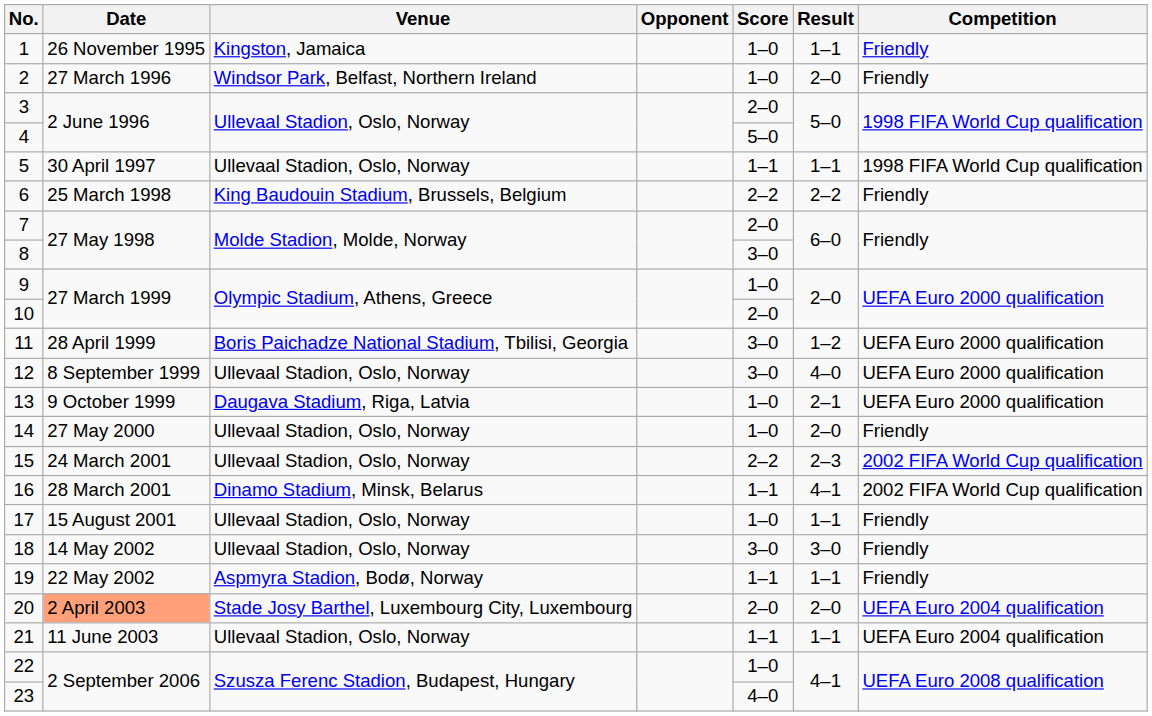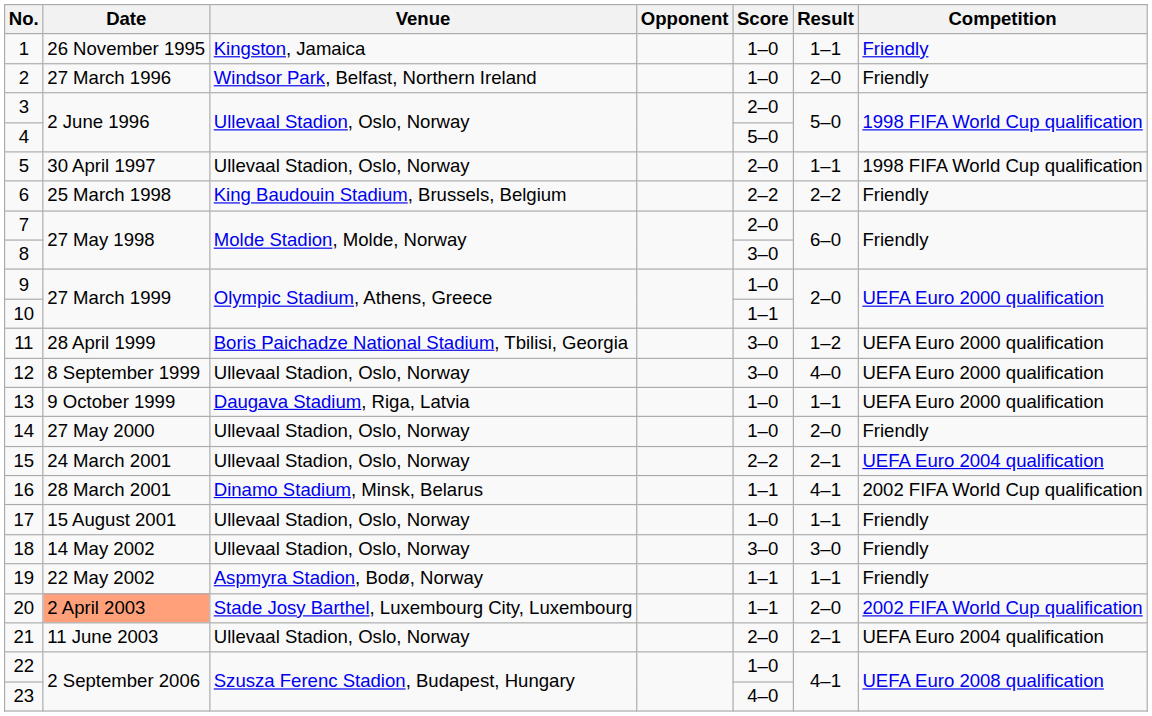 <table class="wikitable sortable">
 <tr>
 <th scope="col">No.</th>
 <th scope="col">Date</th>
 <th scope="col">Venue</th>
 <th scope="col">Opponent</th>
 <th scope="col">Score</th>
 <th scope="col">Result</th>
 <th scope="col">Competition</th>
 </tr>
 <tr>
 <td align="center">1</td>
 <td>26 November 1995</td>
 <td><a href='#'>Kingston</a>, Jamaica</td>
 <td></td>
 <td align="center">1–0</td>
 <td align="center">1–1</td>
 <td><a href='#'>Friendly</a></td>
 </tr>
 <tr>
 <td align="center">2</td>
 <td>27 March 1996</td>
 <td><a href='#'>Windsor Park</a>, Belfast, Northern Ireland</td>
 <td></td>
 <td align="center">1–0</td>
 <td align="center">2–0</td>
 <td>Friendly</td>
 </tr>
 <tr>
 <td align="center">3</td>
 <td rowspan="2">2 June 1996</td>
 <td rowspan="2"><a href='#'>Ullevaal Stadion</a>, Oslo, Norway</td>
 <td rowspan="2"></td>
 <td align="center">2–0</td>
 <td rowspan="2" style="text-align:center">5–0</td>
 <td rowspan="2"><a href='#'>1998 FIFA World Cup qualification</a></td>
 </tr>
 <tr>
 <td align="center">4</td>
 <td align="center">5–0</td>
 </tr>
 <tr>
 <td align="center">5</td>
 <td>30 April 1997</td>
 <td>Ullevaal Stadion, Oslo, Norway</td>
 <td></td>
-<td align="center">1–1</td>
+<td align="center">2–0</td>
 <td align="center">1–1</td>
 <td>1998 FIFA World Cup qualification</td>
 </tr>
 <tr>
 <td align="center">6</td>
 <td>25 March 1998</td>
 <td><a href='#'>King Baudouin Stadium</a>, Brussels, Belgium</td>
 <td></td>
 <td align="center">2–2</td>
 <td align="center">2–2</td>
 <td>Friendly</td>
 </tr>
 <tr>
 <td align="center">7</td>
 <td rowspan="2">27 May 1998</td>
 <td rowspan="2"><a href='#'>Molde Stadion</a>, Molde, Norway</td>
 <td rowspan="2"></td>
 <td align="center">2–0</td>
 <td rowspan="2" style="text-align:center">6–0</td>
 <td rowspan="2">Friendly</td>
 </tr>
 <tr>
 <td align="center">8</td>
 <td align="center">3–0</td>
 </tr>
 <tr>
 <td align="center">9</td>
 <td rowspan="2">27 March 1999</td>
 <td rowspan="2"><a href='#'>Olympic Stadium</a>, Athens, Greece</td>
 <td rowspan="2"></td>
 <td align="center">1–0</td>
 <td rowspan="2" style="text-align:center">2–0</td>
 <td rowspan="2"><a href='#'>UEFA Euro 2000 qualification</a></td>
 </tr>
 <tr>
 <td align="center">10</td>
-<td align="center">2–0</td>
+<td align="center">1–1</td>
 </tr>
 <tr>
 <td align="center">11</td>
 <td>28 April 1999</td>
 <td><a href='#'>Boris Paichadze National Stadium</a>, Tbilisi, Georgia</td>
 <td></td>
 <td align="center">3–0</td>
 <td align="center">1–2</td>
 <td>UEFA Euro 2000 qualification</td>
 </tr>
 <tr>
 <td align="center">12</td>
 <td>8 September 1999</td>
 <td>Ullevaal Stadion, Oslo, Norway</td>
 <td></td>
 <td align="center">3–0</td>
 <td align="center">4–0</td>
 <td>UEFA Euro 2000 qualification</td>
 </tr>
 <tr>
 <td align="center">13</td>
 <td>9 October 1999</td>
 <td><a href='#'>Daugava Stadium</a>, Riga, Latvia</td>
 <td></td>
 <td align="center">1–0</td>
-<td align="center">2–1</td>
+<td align="center">1–1</td>
 <td>UEFA Euro 2000 qualification</td>
 </tr>
 <tr>
 <td align="center">14</td>
 <td>27 May 2000</td>
 <td>Ullevaal Stadion, Oslo, Norway</td>
 <td></td>
 <td align="center">1–0</td>
 <td align="center">2–0</td>
 <td>Friendly</td>
 </tr>
 <tr>
 <td align="center">15</td>
 <td>24 March 2001</td>
 <td>Ullevaal Stadion, Oslo, Norway</td>
 <td></td>
 <td align="center">2–2</td>
-<td align="center">2–3</td>
-<td><a href='#'>2002 FIFA World Cup qualification</a></td>
+<td align="center">2–1</td>
+<td><a href='#'>UEFA Euro 2004 qualification</a></td>
 </tr>
 <tr>
 <td align="center">16</td>
 <td>28 March 2001</td>
 <td><a href='#'>Dinamo Stadium</a>, Minsk, Belarus</td>
 <td></td>
 <td align="center">1–1</td>
 <td align="center">4–1</td>
 <td>2002 FIFA World Cup qualification</td>
 </tr>
 <tr>
 <td align="center">17</td>
 <td>15 August 2001</td>
 <td>Ullevaal Stadion, Oslo, Norway</td>
 <td></td>
 <td align="center">1–0</td>
 <td align="center">1–1</td>
 <td>Friendly</td>
 </tr>
 <tr>
 <td align="center">18</td>
 <td>14 May 2002</td>
 <td>Ullevaal Stadion, Oslo, Norway</td>
 <td></td>
 <td align="center">3–0</td>
 <td align="center">3–0</td>
 <td>Friendly</td>
 </tr>
 <tr>
 <td align="center">19</td>
 <td>22 May 2002</td>
 <td><a href='#'>Aspmyra Stadion</a>, Bodø, Norway</td>
 <td></td>
 <td align="center">1–1</td>
 <td align="center">1–1</td>
 <td>Friendly</td>
 </tr>
 <tr>
 <td align="center">20</td>
 <td style="background: lightsalmon;">2 April 2003</td>
 <td><a href='#'>Stade Josy Barthel</a>, Luxembourg City, Luxembourg</td>
 <td></td>
+<td align="center">1–1</td>
 <td align="center">2–0</td>
-<td align="center">2–0</td>
-<td><a href='#'>UEFA Euro 2004 qualification</a></td>
+<td><a href='#'>2002 FIFA World Cup qualification</a></td>
 </tr>
 <tr>
 <td align="center">21</td>
 <td>11 June 2003</td>
 <td>Ullevaal Stadion, Oslo, Norway</td>
 <td></td>
-<td align="center">1–1</td>
-<td align="center">1–1</td>
+<td align="center">2–0</td>
+<td align="center">2–1</td>
 <td>UEFA Euro 2004 qualification</td>
 </tr>
 <tr>
 <td align="center">22</td>
 <td rowspan="2">2 September 2006</td>
 <td rowspan="2"><a href='#'>Szusza Ferenc Stadion</a>, Budapest, Hungary</td>
 <td rowspan="2"></td>
 <td align="center">1–0</td>
 <td rowspan="2" style="text-align:center">4–1</td>
 <td rowspan="2"><a href='#'>UEFA Euro 2008 qualification</a></td>
 </tr>
 <tr>
 <td align="center">23</td>
 <td align="center">4–0</td>
 </tr>
 </table>
